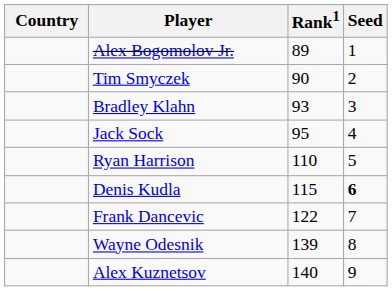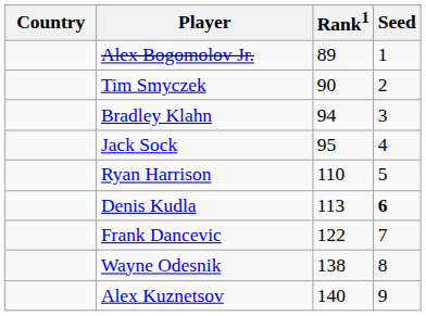 <table class="sortable wikitable">
 <tr>
 <th width="70">Country</th>
 <th width="175">Player</th>
 <th>Rank<sup>1</sup></th>
 <th>Seed</th>
 </tr>
 <tr>
 <td><s></s></td>
 <td><s><a href='#'>Alex Bogomolov Jr. </a></s></td>
 <td>89</td>
 <td>1</td>
 </tr>
 <tr>
 <td></td>
 <td><a href='#'>Tim Smyczek</a></td>
 <td>90</td>
 <td>2</td>
 </tr>
 <tr>
 <td></td>
 <td><a href='#'>Bradley Klahn</a></td>
-<td>93</td>
+<td>94</td>
 <td>3</td>
 </tr>
 <tr>
 <td></td>
 <td><a href='#'>Jack Sock</a></td>
 <td>95</td>
 <td>4</td>
 </tr>
 <tr>
 <td></td>
 <td><a href='#'>Ryan Harrison</a></td>
 <td>110</td>
 <td>5</td>
 </tr>
 <tr>
 <td></td>
 <td><a href='#'>Denis Kudla</a></td>
-<td>115</td>
+<td>113</td>
 <td><strong>6</strong></td>
 </tr>
 <tr>
 <td></td>
 <td><a href='#'>Frank Dancevic</a></td>
 <td>122</td>
 <td>7</td>
 </tr>
 <tr>
 <td></td>
 <td><a href='#'>Wayne Odesnik</a></td>
-<td>139</td>
+<td>138</td>
 <td>8</td>
 </tr>
 <tr>
 <td></td>
 <td><a href='#'>Alex Kuznetsov</a></td>
 <td>140</td>
 <td>9</td>
 </tr>
 </table>
